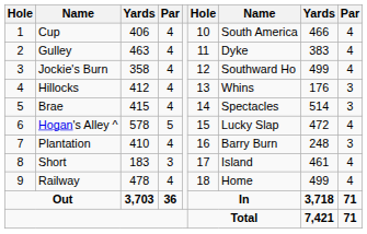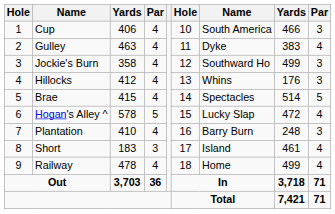 <table class=wikitable style="text-align:center">
 <tr>
 <th>Hole</th>
 <th>Name</th>
 <th>Yards</th>
 <th>Par</th>
 <th></th>
 <th>Hole</th>
 <th>Name</th>
 <th>Yards</th>
 <th>Par</th>
 </tr>
 <tr>
 <td>1</td>
 <td align=left>Cup</td>
 <td>406</td>
 <td>4</td>
 <td rowspan=10></td>
 <td>10</td>
 <td align=left>South America</td>
 <td>466</td>
-<td>4</td>
+<td>3</td>
 </tr>
 <tr>
 <td>2</td>
 <td align=left>Gulley</td>
 <td>463</td>
 <td>4</td>
 <td>11</td>
 <td align=left>Dyke</td>
 <td>383</td>
 <td>4</td>
 </tr>
 <tr>
 <td>3</td>
 <td align=left>Jockie's Burn</td>
 <td>358</td>
 <td>4</td>
 <td>12</td>
 <td align=left>Southward Ho</td>
 <td>499</td>
-<td>4</td>
+<td>3</td>
 </tr>
 <tr>
 <td>4</td>
 <td align=left>Hillocks</td>
 <td>412</td>
 <td>4</td>
 <td>13</td>
 <td align=left>Whins</td>
 <td>176</td>
 <td>3</td>
 </tr>
 <tr>
 <td>5</td>
 <td align=left>Brae</td>
 <td>415</td>
 <td>4</td>
 <td>14</td>
 <td align=left>Spectacles</td>
 <td>514</td>
-<td>3</td>
+<td>5</td>
 </tr>
 <tr>
 <td>6</td>
 <td align=left><a href='#'>Hogan</a>'s Alley ^</td>
 <td>578</td>
 <td>5</td>
 <td>15</td>
 <td align=left>Lucky Slap</td>
 <td>472</td>
 <td>4</td>
 </tr>
 <tr>
 <td>7</td>
 <td align=left>Plantation</td>
 <td>410</td>
 <td>4</td>
 <td>16</td>
 <td align=left>Barry Burn</td>
 <td>248</td>
 <td align=center>3</td>
 </tr>
 <tr>
 <td>8</td>
 <td align=left>Short</td>
 <td>183</td>
 <td>3</td>
 <td>17</td>
 <td align=left>Island</td>
 <td>461</td>
 <td>4</td>
 </tr>
 <tr>
 <td>9</td>
 <td align=left>Railway</td>
 <td>478</td>
 <td>4</td>
 <td>18</td>
 <td align=left>Home</td>
 <td>499</td>
 <td>4</td>
 </tr>
 <tr>
 <td colspan=2 align=center><strong>Out</strong></td>
 <td align=center><strong>3,703</strong></td>
 <td align=center><strong>36</strong></td>
 <td colspan=2 align=center><strong>In</strong></td>
 <td align=center><strong>3,718</strong></td>
 <td align=center><strong>71</strong></td>
 </tr>
 <tr>
 <td colspan=5></td>
 <td colspan=2 align=center><strong>Total</strong></td>
 <td align=center><strong>7,421</strong></td>
 <td align=center><strong>71</strong></td>
 </tr>
 </table>
